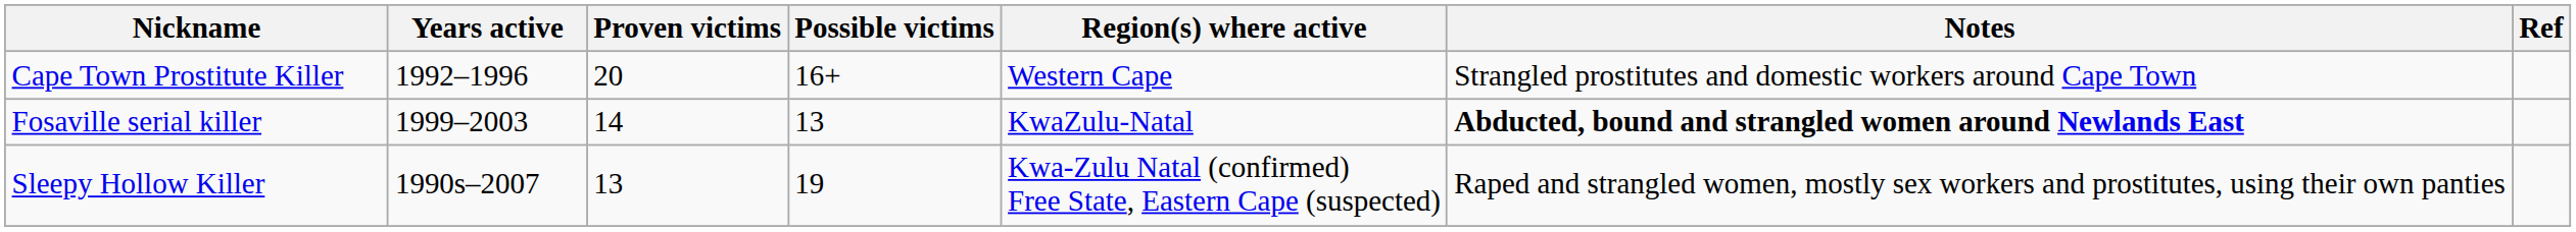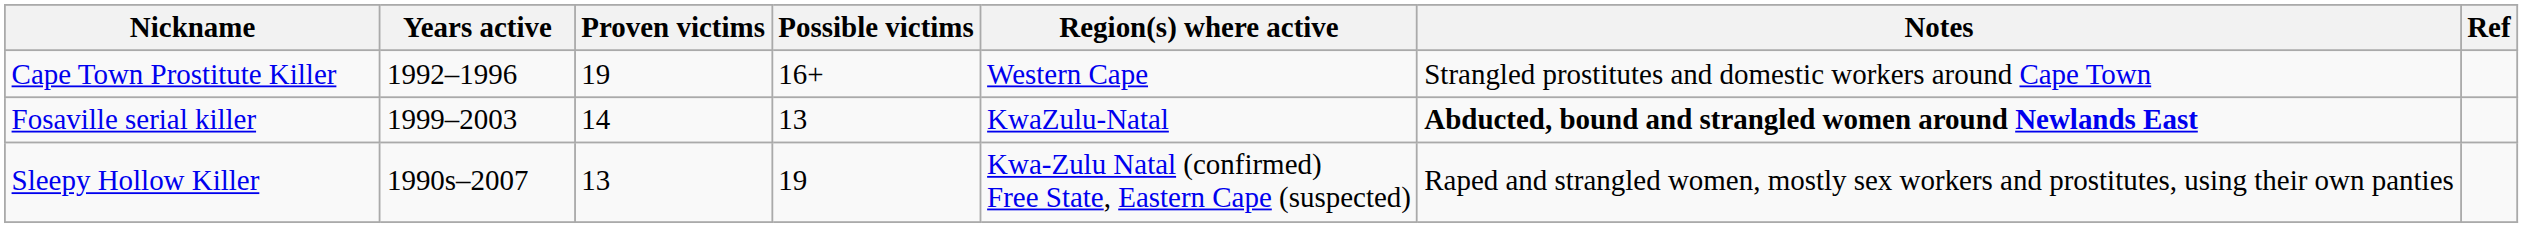 <table class="wikitable sortable">
 <tr>
 <th width="200px">Nickname</th>
 <th width="100px">Years active</th>
 <th data-sort-type="number">Proven victims</th>
 <th data-sort-type="number">Possible victims</th>
 <th>Region(s) where active</th>
 <th>Notes</th>
 <th>Ref</th>
 </tr>
 <tr>
 <td><a href='#'>Cape Town Prostitute Killer</a></td>
 <td>1992–1996</td>
-<td>20</td>
+<td>19</td>
 <td>16+</td>
 <td><a href='#'>Western Cape</a></td>
 <td>Strangled prostitutes and domestic workers around <a href='#'>Cape Town</a></td>
 <td></td>
 </tr>
 <tr>
 <td><a href='#'>Fosaville serial killer</a></td>
 <td>1999–2003</td>
 <td>14</td>
 <td>13</td>
 <td><a href='#'>KwaZulu-Natal</a></td>
 <td><strong>Abducted, bound and strangled women around <a href='#'>Newlands East</a></strong></td>
 <td></td>
 </tr>
 <tr>
 <td><a href='#'>Sleepy Hollow Killer</a></td>
 <td>1990s–2007</td>
 <td>13</td>
 <td>19</td>
 <td><a href='#'>Kwa-Zulu Natal</a> (confirmed)<br><a href='#'>Free State</a>, <a href='#'>Eastern Cape</a> (suspected)</td>
 <td>Raped and strangled women, mostly sex workers and prostitutes, using their own panties</td>
 <td></td>
 </tr>
 </table>
